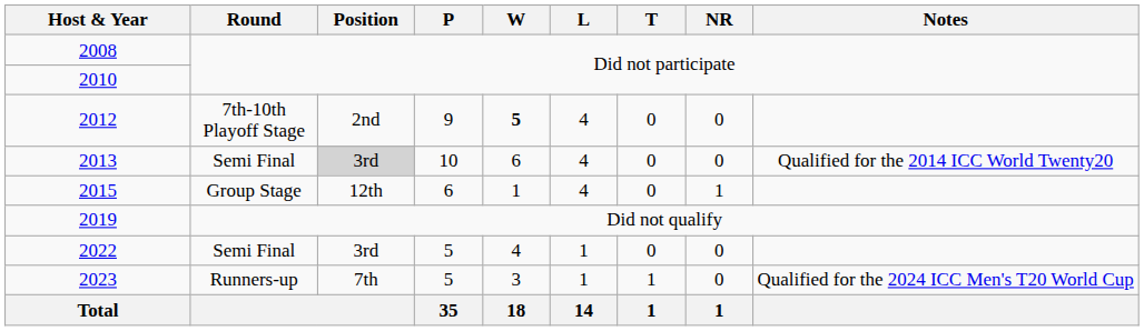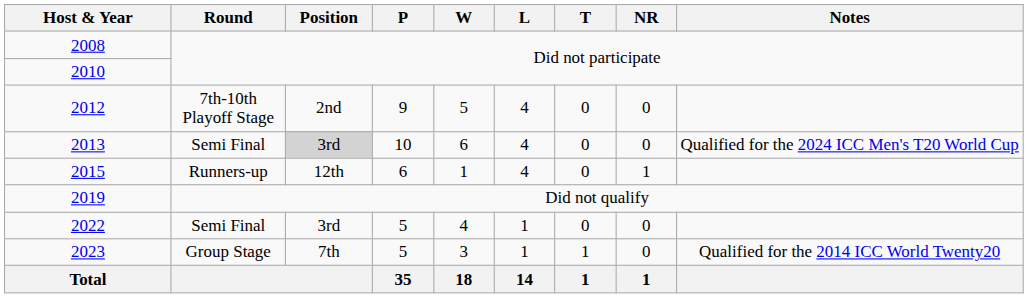 <table class="wikitable" style="text-align: center;">
 <tr>
 <th width=150>Host & Year</th>
 <th width=100>Round</th>
 <th width=75>Position</th>
 <th width=50>P</th>
 <th width=50>W</th>
 <th width=50>L</th>
 <th width=50>T</th>
 <th width=50>NR</th>
 <th>Notes</th>
 </tr>
 <tr>
 <td> <a href='#'>2008</a></td>
 <td colspan="8" rowspan="2">Did not participate</td>
 </tr>
 <tr>
 <td> <a href='#'>2010</a></td>
 </tr>
 <tr>
 <td> <a href='#'>2012</a></td>
 <td>7th-10th Playoff Stage</td>
 <td>2nd</td>
 <td>9</td>
-<td><strong>5</strong></td>
+<td>5</td>
 <td>4</td>
 <td>0</td>
 <td>0</td>
 <td></td>
 </tr>
 <tr>
 <td> <a href='#'>2013</a></td>
 <td>Semi Final</td>
 <td style="background: lightgrey;">3rd</td>
 <td>10</td>
 <td>6</td>
 <td>4</td>
 <td>0</td>
 <td>0</td>
-<td>Qualified for the <a href='#'>2014 ICC World Twenty20</a></td>
+<td>Qualified for the <a href='#'>2024 ICC Men's T20 World Cup</a></td>
 </tr>
 <tr>
 <td> <a href='#'>2015</a></td>
-<td>Group Stage</td>
+<td>Runners-up</td>
 <td>12th</td>
 <td>6</td>
 <td>1</td>
 <td>4</td>
 <td>0</td>
 <td>1</td>
 <td></td>
 </tr>
 <tr>
 <td> <a href='#'>2019</a></td>
 <td colspan="8">Did not qualify</td>
 </tr>
 <tr>
 <td> <a href='#'>2022</a></td>
 <td>Semi Final</td>
 <td>3rd</td>
 <td>5</td>
 <td>4</td>
 <td>1</td>
 <td>0</td>
 <td>0</td>
 <td></td>
 </tr>
 <tr>
 <td> <a href='#'>2023</a></td>
-<td>Runners-up</td>
+<td>Group Stage</td>
 <td>7th</td>
 <td>5</td>
 <td>3</td>
 <td>1</td>
 <td>1</td>
 <td>0</td>
-<td>Qualified for the <a href='#'>2024 ICC Men's T20 World Cup</a></td>
+<td>Qualified for the <a href='#'>2014 ICC World Twenty20</a></td>
 </tr>
 <tr>
 <th>Total</th>
 <th colspan="2"></th>
 <th>35</th>
 <th>18</th>
 <th>14</th>
 <th>1</th>
 <th>1</th>
 <th></th>
 </tr>
 </table>
